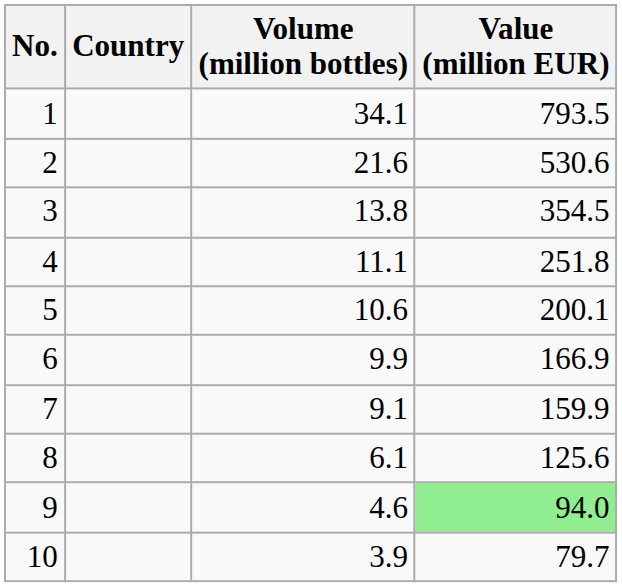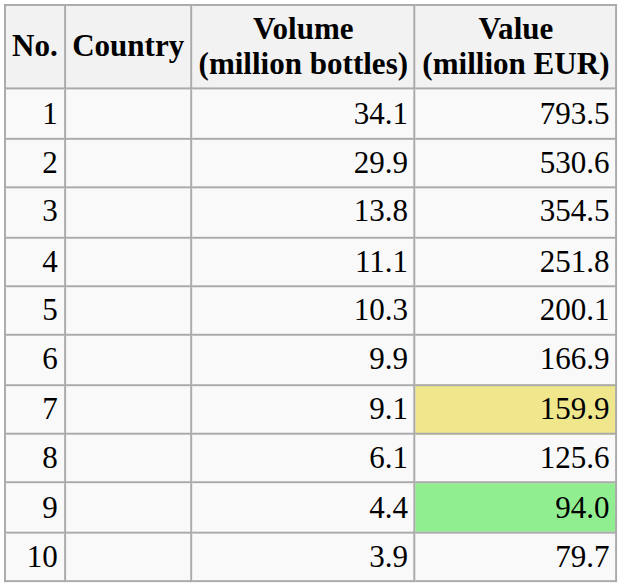 <table class="wikitable" style="text-align:right;">
 <tr>
 <th>No.</th>
 <th>Country</th>
 <th>Volume<br>(million bottles)</th>
 <th>Value<br>(million EUR)</th>
 </tr>
 <tr>
 <td>1</td>
 <td style="text-align:left;"></td>
 <td>34.1</td>
 <td>793.5</td>
 </tr>
 <tr>
 <td>2</td>
 <td style="text-align:left;"></td>
-<td>21.6</td>
+<td>29.9</td>
 <td>530.6</td>
 </tr>
 <tr>
 <td>3</td>
 <td style="text-align:left;"></td>
 <td>13.8</td>
 <td>354.5</td>
 </tr>
 <tr>
 <td>4</td>
 <td style="text-align:left;"></td>
 <td>11.1</td>
 <td>251.8</td>
 </tr>
 <tr>
 <td>5</td>
 <td style="text-align:left;"></td>
-<td>10.6</td>
+<td>10.3</td>
 <td>200.1</td>
 </tr>
 <tr>
 <td>6</td>
 <td style="text-align:left;"></td>
 <td>9.9</td>
 <td>166.9</td>
 </tr>
 <tr>
 <td>7</td>
 <td style="text-align:left;"></td>
 <td>9.1</td>
-<td>159.9</td>
+<td style="background: khaki;">159.9</td>
 </tr>
 <tr>
 <td>8</td>
 <td style="text-align:left;"></td>
 <td>6.1</td>
 <td>125.6</td>
 </tr>
 <tr>
 <td>9</td>
 <td style="text-align:left;"></td>
-<td>4.6</td>
+<td>4.4</td>
 <td style="background: lightgreen;">94.0</td>
 </tr>
 <tr>
 <td>10</td>
 <td style="text-align:left;"></td>
 <td>3.9</td>
 <td>79.7</td>
 </tr>
 </table>
